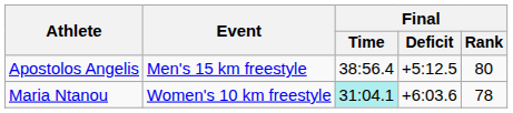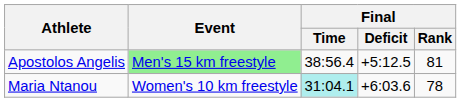 <table class="wikitable" style="font-size:90%">
 <tr>
 <th rowspan="2">Athlete</th>
 <th rowspan="2">Event</th>
 <th colspan="3">Final</th>
 </tr>
 <tr style="font-size:95%">
 <th>Time</th>
 <th>Deficit</th>
 <th>Rank</th>
 </tr>
 <tr align=center>
 <td align=left><a href='#'>Apostolos Angelis</a></td>
-<td align=left><a href='#'>Men's 15 km freestyle</a></td>
+<td align=left style="background: lightgreen;"><a href='#'>Men's 15 km freestyle</a></td>
 <td>38:56.4</td>
 <td>+5:12.5</td>
-<td>80</td>
+<td>81</td>
 </tr>
 <tr align=center>
 <td align=left><a href='#'>Maria Ntanou</a></td>
 <td align=left><a href='#'>Women's 10 km freestyle</a></td>
 <td style="background: paleturquoise;">31:04.1</td>
 <td>+6:03.6</td>
 <td>78</td>
 </tr>
 </table>
